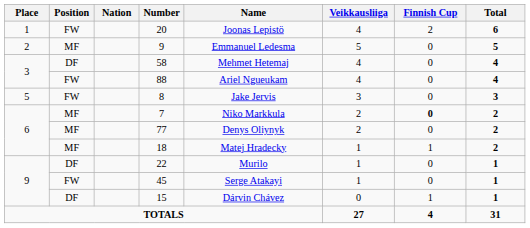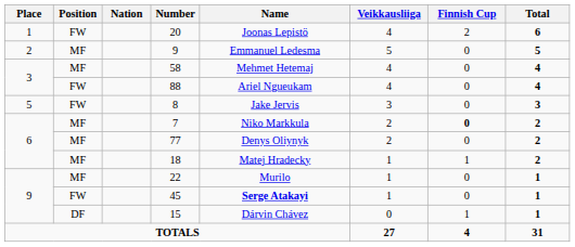 <table class="wikitable" style="font-size: 95%; text-align: center;">
 <tr>
 <th width=60>Place</th>
 <th width=60>Position</th>
 <th width=60>Nation</th>
 <th width=60>Number</th>
 <th width=200>Name</th>
 <th width=100><a href='#'>Veikkausliiga</a></th>
 <th width=100><a href='#'>Finnish Cup</a></th>
 <th width=80><strong>Total</strong></th>
 </tr>
 <tr>
 <td>1</td>
 <td>FW</td>
 <td></td>
 <td>20</td>
 <td><a href='#'>Joonas Lepistö</a></td>
 <td>4</td>
 <td>2</td>
 <td><strong>6</strong></td>
 </tr>
 <tr>
 <td>2</td>
 <td>MF</td>
 <td></td>
 <td>9</td>
 <td><a href='#'>Emmanuel Ledesma</a></td>
 <td>5</td>
 <td>0</td>
 <td><strong>5</strong></td>
 </tr>
 <tr>
 <td rowspan="2">3</td>
-<td>DF</td>
+<td>MF</td>
 <td></td>
 <td>58</td>
 <td><a href='#'>Mehmet Hetemaj</a></td>
 <td>4</td>
 <td>0</td>
 <td><strong>4</strong></td>
 </tr>
 <tr>
 <td>FW</td>
 <td></td>
 <td>88</td>
 <td><a href='#'>Ariel Ngueukam</a></td>
 <td>4</td>
 <td>0</td>
 <td><strong>4</strong></td>
 </tr>
 <tr>
 <td>5</td>
 <td>FW</td>
 <td></td>
 <td>8</td>
 <td><a href='#'>Jake Jervis</a></td>
 <td>3</td>
 <td>0</td>
 <td><strong>3</strong></td>
 </tr>
 <tr>
 <td rowspan="3">6</td>
 <td>MF</td>
 <td></td>
 <td>7</td>
 <td><a href='#'>Niko Markkula</a></td>
 <td>2</td>
 <td><strong>0</strong></td>
 <td><strong>2</strong></td>
 </tr>
 <tr>
 <td>MF</td>
 <td></td>
 <td>77</td>
 <td><a href='#'>Denys Oliynyk</a></td>
 <td>2</td>
 <td>0</td>
 <td><strong>2</strong></td>
 </tr>
 <tr>
 <td>MF</td>
 <td></td>
 <td>18</td>
 <td><a href='#'>Matej Hradecky</a></td>
 <td>1</td>
 <td>1</td>
 <td><strong>2</strong></td>
 </tr>
 <tr>
 <td rowspan="3">9</td>
-<td>DF</td>
+<td>MF</td>
 <td></td>
 <td>22</td>
 <td><a href='#'>Murilo</a></td>
 <td>1</td>
 <td>0</td>
 <td><strong>1</strong></td>
 </tr>
 <tr>
 <td>FW</td>
 <td></td>
 <td>45</td>
-<td><a href='#'>Serge Atakayi</a></td>
+<td><strong><a href='#'>Serge Atakayi</a></strong></td>
 <td>1</td>
 <td>0</td>
 <td><strong>1</strong></td>
 </tr>
 <tr>
 <td>DF</td>
 <td></td>
 <td>15</td>
 <td><a href='#'>Dárvin Chávez</a></td>
 <td>0</td>
 <td>1</td>
 <td><strong>1</strong></td>
 </tr>
 <tr>
 <td colspan="5"><strong>TOTALS</strong></td>
 <td><strong>27</strong></td>
 <td><strong>4</strong></td>
 <td><strong>31</strong></td>
 </tr>
 </table>
